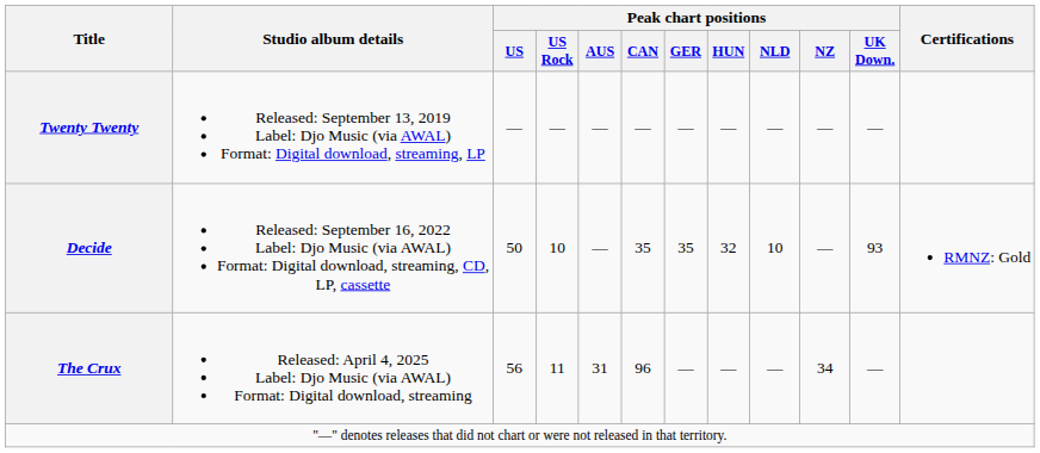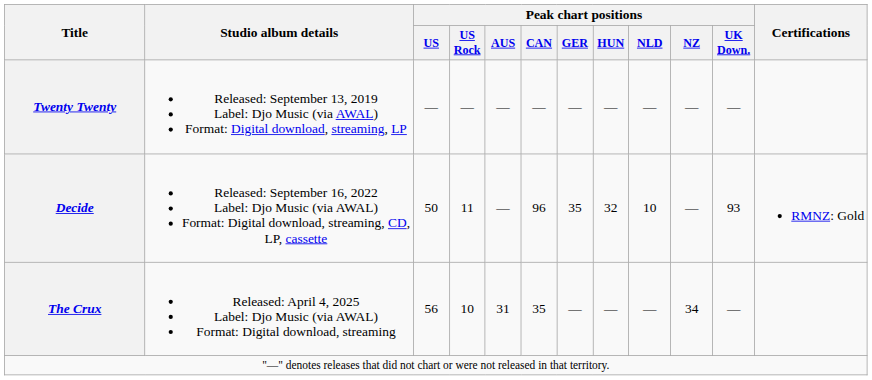 <table class="wikitable plainrowheaders" style="text-align:center;">
 <tr>
 <th scope="col" rowspan="2" style="width:10em;">Title</th>
 <th scope="col" rowspan="2" style="width:19.5em;">Studio album details</th>
 <th scope="col" colspan="9">Peak chart positions</th>
 <th rowspan="2">Certifications</th>
 </tr>
 <tr>
 <th scope="col" style="width:2.5em;font-size:90%;"><a href='#'>US</a><br></th>
 <th scope="col" style="width:2.5em;font-size:90%;"><a href='#'>US<br>Rock</a><br></th>
 <th scope="col" style="width:2.5em;font-size:90%;"><a href='#'>AUS</a><br></th>
 <th scope="col" style="width:2.5em;font-size:90%;"><a href='#'>CAN</a><br></th>
 <th scope="col" style="width:2.5em;font-size:90%;"><a href='#'>GER</a><br></th>
 <th scope="col" style="width:2.5em;font-size:90%;"><a href='#'>HUN</a><br></th>
 <th scope="col" style="width:3em;font-size:90%;"><a href='#'>NLD</a><br></th>
 <th scope="col" style="width:3em;font-size:90%;"><a href='#'>NZ</a><br></th>
 <th scope="col" style="width:3em;font-size:90%;"><a href='#'>UK Down.</a><br></th>
 </tr>
 <tr>
 <th scope="row"><em><a href='#'>Twenty Twenty</a></em></th>
 <td><br><ul><li>Released: September 13, 2019</li><li>Label: Djo Music (via <a href='#'>AWAL</a>)</li><li>Format: <a href='#'>Digital download</a>, <a href='#'>streaming</a>, <a href='#'>LP</a></li></ul></td>
 <td>—</td>
 <td>—</td>
 <td>—</td>
 <td>—</td>
 <td>—</td>
 <td>—</td>
 <td>—</td>
 <td>—</td>
 <td>—</td>
 <td></td>
 </tr>
 <tr>
 <th scope="row"><em><a href='#'>Decide</a></em></th>
 <td><br><ul><li>Released: September 16, 2022</li><li>Label: Djo Music (via AWAL)</li><li>Format: Digital download, streaming, <a href='#'>CD</a>, LP, <a href='#'>cassette</a></li></ul></td>
 <td>50</td>
-<td>10</td>
+<td>11</td>
 <td>—</td>
-<td>35</td>
+<td>96</td>
 <td>35</td>
 <td>32</td>
 <td>10</td>
 <td>—</td>
 <td>93</td>
 <td><br><ul><li><a href='#'>RMNZ</a>: Gold</li></ul></td>
 </tr>
 <tr>
 <th scope="row"><em><a href='#'>The Crux</a></em></th>
 <td><br><ul><li>Released: April 4, 2025</li><li>Label: Djo Music (via AWAL)</li><li>Format: Digital download, streaming</li></ul></td>
 <td>56</td>
-<td>11</td>
+<td>10</td>
 <td>31</td>
-<td>96</td>
+<td>35</td>
 <td>—</td>
 <td>—</td>
 <td>—</td>
 <td>34</td>
 <td>—</td>
 <td></td>
 </tr>
 <tr>
 <td colspan="12" style="font-size:85%">"—" denotes releases that did not chart or were not released in that territory.</td>
 </tr>
 </table>
